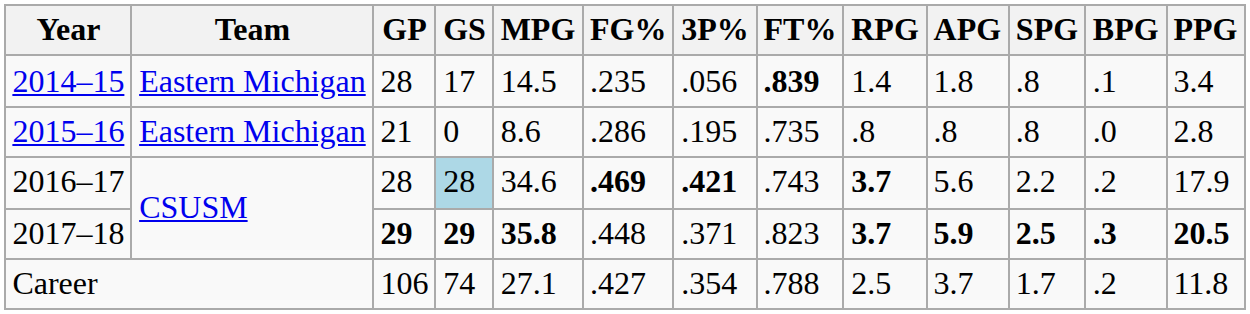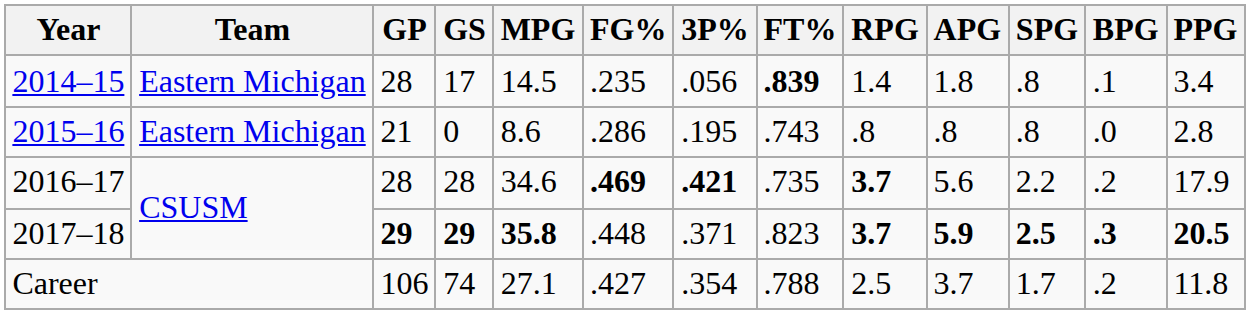 <table class="wikitable sortable">
 <tr>
 <th>Year</th>
 <th>Team</th>
 <th><abbr>GP</abbr></th>
 <th><abbr>GS</abbr></th>
 <th><abbr>MPG</abbr></th>
 <th><abbr>FG%</abbr></th>
 <th><abbr>3P%</abbr></th>
 <th><abbr>FT%</abbr></th>
 <th><abbr>RPG</abbr></th>
 <th><abbr>APG</abbr></th>
 <th><abbr>SPG</abbr></th>
 <th><abbr>BPG</abbr></th>
 <th><abbr>PPG</abbr></th>
 </tr>
 <tr>
 <td><a href='#'>2014–15</a></td>
 <td><a href='#'>Eastern Michigan</a></td>
 <td>28</td>
 <td>17</td>
 <td>14.5</td>
 <td>.235</td>
 <td>.056</td>
 <td><strong>.839</strong></td>
 <td>1.4</td>
 <td>1.8</td>
 <td>.8</td>
 <td>.1</td>
 <td>3.4</td>
 </tr>
 <tr>
 <td><a href='#'>2015–16</a></td>
 <td><a href='#'>Eastern Michigan</a></td>
 <td>21</td>
 <td>0</td>
 <td>8.6</td>
 <td>.286</td>
 <td>.195</td>
-<td>.735</td>
+<td>.743</td>
 <td>.8</td>
 <td>.8</td>
 <td>.8</td>
 <td>.0</td>
 <td>2.8</td>
 </tr>
 <tr>
 <td>2016–17</td>
 <td rowspan="2"><a href='#'>CSUSM</a></td>
 <td>28</td>
-<td style="background: lightblue;">28</td>
+<td>28</td>
 <td>34.6</td>
 <td><strong>.469</strong></td>
 <td><strong>.421</strong></td>
-<td>.743</td>
+<td>.735</td>
 <td><strong>3.7</strong></td>
 <td>5.6</td>
 <td>2.2</td>
 <td>.2</td>
 <td>17.9</td>
 </tr>
 <tr>
 <td>2017–18</td>
 <td><strong>29</strong></td>
 <td><strong>29</strong></td>
 <td><strong>35.8</strong></td>
 <td>.448</td>
 <td>.371</td>
 <td>.823</td>
 <td><strong>3.7</strong></td>
 <td><strong>5.9</strong></td>
 <td><strong>2.5</strong></td>
 <td><strong>.3</strong></td>
 <td><strong>20.5</strong></td>
 </tr>
 <tr>
 <td colspan="2">Career</td>
 <td>106</td>
 <td>74</td>
 <td>27.1</td>
 <td>.427</td>
 <td>.354</td>
 <td>.788</td>
 <td>2.5</td>
 <td>3.7</td>
 <td>1.7</td>
 <td>.2</td>
 <td>11.8</td>
 </tr>
 </table>
